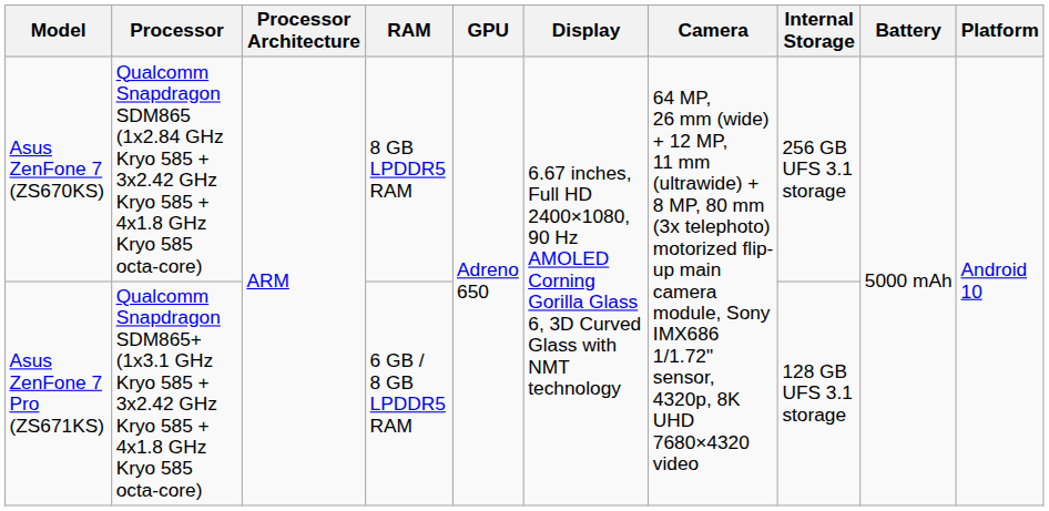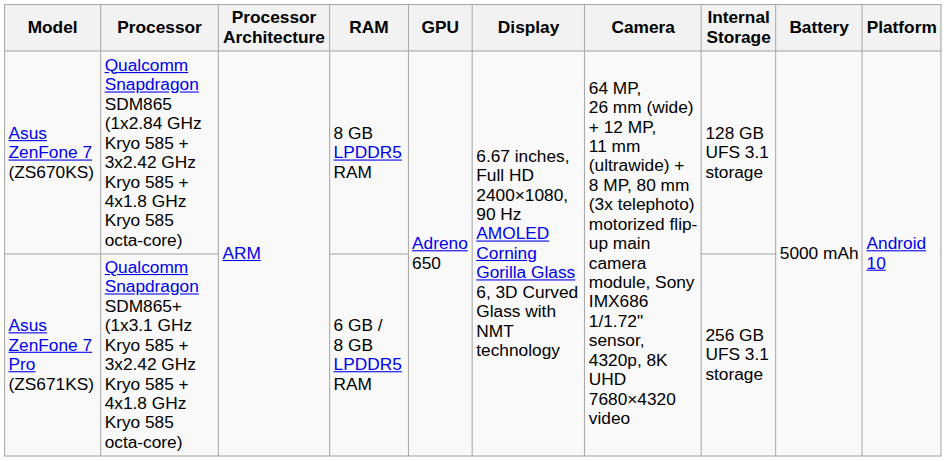 <table class = "wikitable sortable">
 <tr>
 <th>Model</th>
 <th>Processor</th>
 <th>Processor Architecture</th>
 <th>RAM</th>
 <th>GPU</th>
 <th>Display</th>
 <th>Camera</th>
 <th>Internal Storage</th>
 <th>Battery</th>
 <th>Platform</th>
 </tr>
 <tr>
 <td><a href='#'>Asus ZenFone 7</a> (ZS670KS)</td>
 <td><a href='#'>Qualcomm Snapdragon</a> SDM865 (1x2.84 GHz Kryo 585 + 3x2.42 GHz Kryo 585 + 4x1.8 GHz Kryo 585 octa-core)</td>
 <td rowspan="2"><a href='#'>ARM</a></td>
 <td>8 GB <a href='#'>LPDDR5</a> RAM</td>
 <td rowspan="2"><a href='#'>Adreno</a> 650</td>
 <td rowspan="2">6.67 inches, Full HD 2400×1080, 90 Hz <a href='#'>AMOLED</a> <a href='#'>Corning</a> <a href='#'>Gorilla Glass</a> 6, 3D Curved Glass with NMT technology</td>
 <td rowspan="2">64 MP, 26 mm (wide) + 12 MP, 11 mm (ultrawide) + 8 MP, 80 mm (3x telephoto) motorized flip-up main camera module, Sony IMX686 1/1.72" sensor, 4320p, 8K UHD 7680×4320 video</td>
-<td>256 GB UFS 3.1 storage</td>
+<td>128 GB UFS 3.1 storage</td>
 <td rowspan="2">5000 mAh</td>
 <td rowspan="2"><a href='#'>Android 10</a></td>
 </tr>
 <tr>
 <td><a href='#'>Asus ZenFone 7 Pro</a> (ZS671KS)</td>
 <td><a href='#'>Qualcomm Snapdragon</a> SDM865+ (1x3.1 GHz Kryo 585 + 3x2.42 GHz Kryo 585 + 4x1.8 GHz Kryo 585 octa-core)</td>
 <td>6 GB / 8 GB <a href='#'>LPDDR5</a> RAM</td>
-<td>128 GB UFS 3.1 storage</td>
+<td>256 GB UFS 3.1 storage</td>
 </tr>
 </table>
